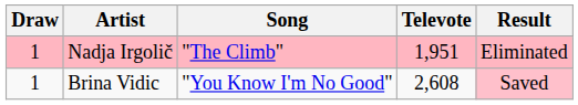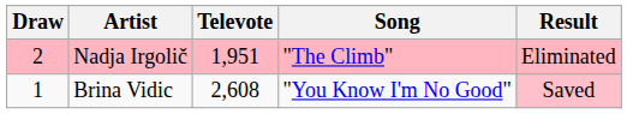 <table class="sortable wikitable" style="margin: 1em auto 1em auto; text-align:center;">
 <tr>
 <th>Draw</th>
 <th>Artist</th>
+<th>Televote</th>
 <th>Song </th>
-<th>Televote</th>
 <th>Result</th>
 </tr>
 <tr style="background:lightpink;">
-<td>1</td>
+<td>2</td>
 <td align="left">Nadja Irgolič</td>
+<td>1,951</td>
 <td align="left">"<a href='#'>The Climb</a>" </td>
-<td>1,951</td>
 <td>Eliminated</td>
 </tr>
 <tr>
 <td>1</td>
 <td align="left">Brina Vidic</td>
+<td>2,608</td>
 <td align="left">"<a href='#'>You Know I'm No Good</a>" </td>
-<td>2,608</td>
 <td style="background: pink;">Saved</td>
 </tr>
 </table>
